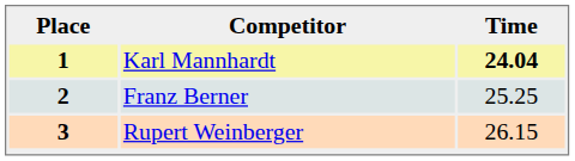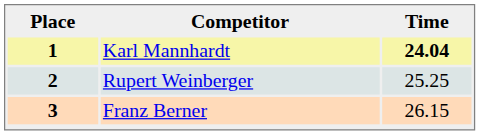 <table style="border-style:solid;border-width:1px;border-color:#808080;background-color:#EFEFEF" cellspacing="2" cellpadding="2" width="380px">
 <tr bgcolor="#EFEFEF">
 <th align=center>Place</th>
 <th align=center>Competitor</th>
 <th align=center>Time</th>
 </tr>
 <tr align="center" valign="top" bgcolor="#F7F6A8">
 <th>1</th>
 <td align="left"> <a href='#'>Karl Mannhardt</a></td>
 <td align="center"><strong>24.04</strong></td>
 </tr>
 <tr align="center" valign="top" bgcolor="#DCE5E5">
 <th>2</th>
-<td align="left"> <a href='#'>Franz Berner</a></td>
+<td align="left"> <a href='#'>Rupert Weinberger</a></td>
 <td align="center">25.25</td>
 </tr>
 <tr align="center" valign="top" bgcolor="#FFDAB9">
 <th>3</th>
-<td align="left"> <a href='#'>Rupert Weinberger</a></td>
+<td align="left"> <a href='#'>Franz Berner</a></td>
 <td align="center">26.15</td>
 </tr>
 <tr align="center" valign="top" bgcolor="#FFFFFF">
 </tr>
 </table>
